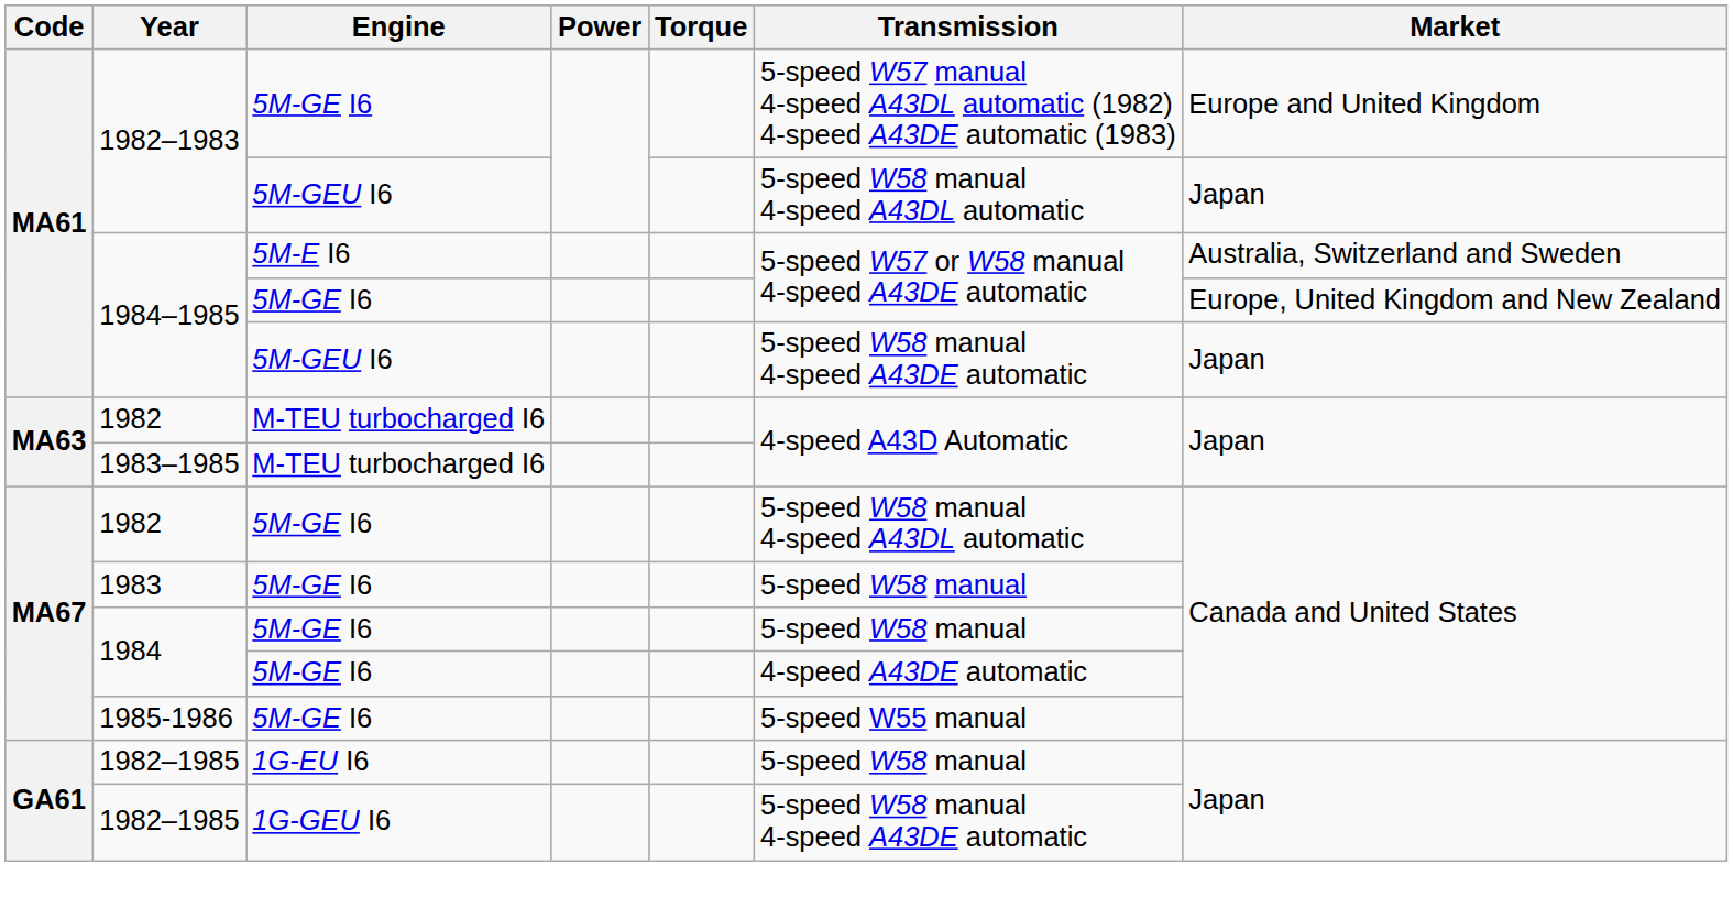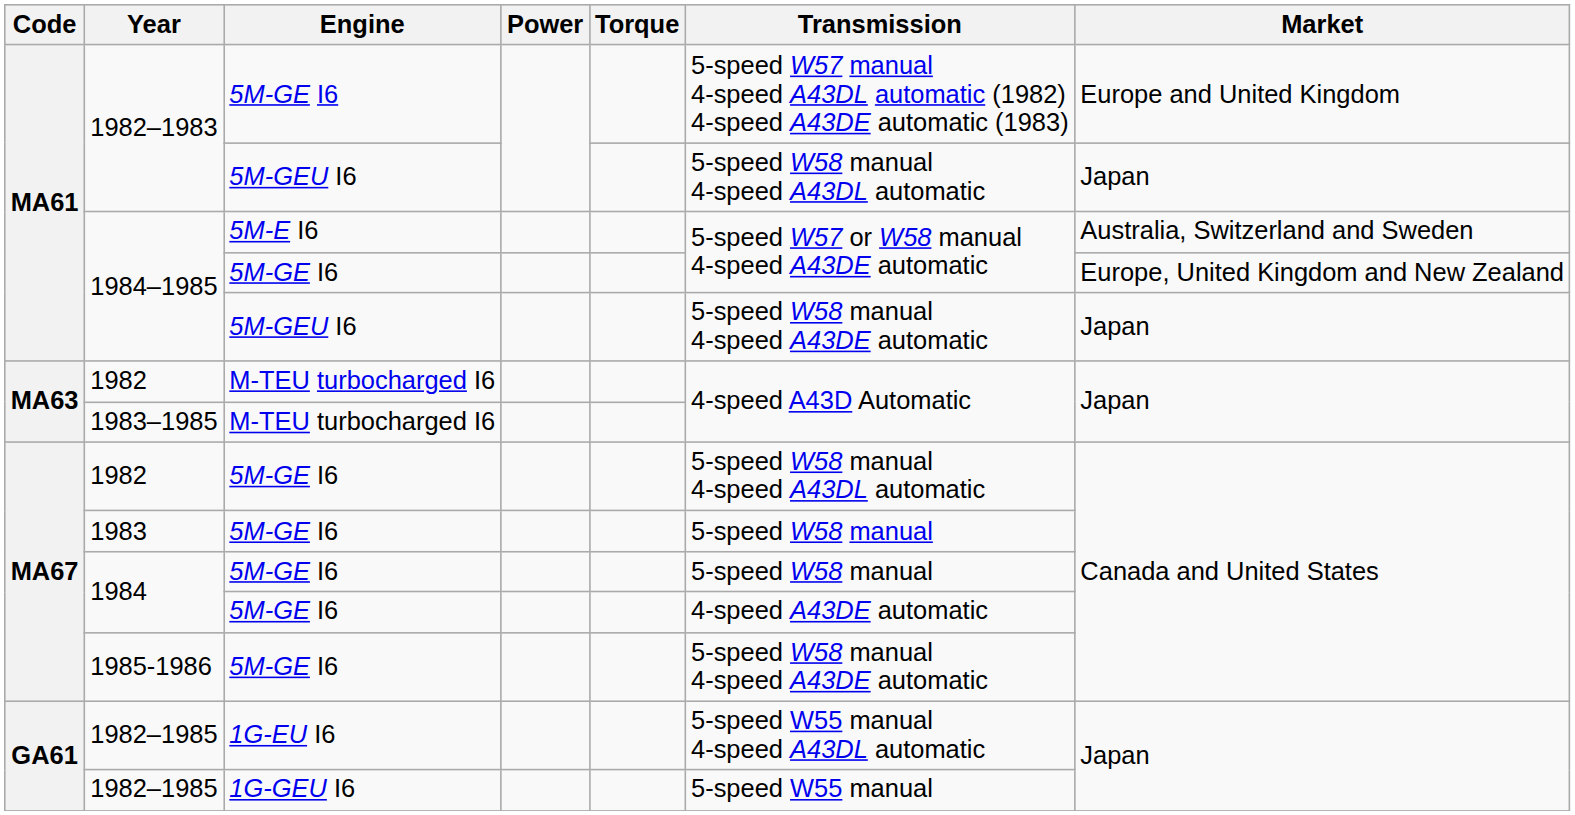 <table class="wikitable">
 <tr>
 <th>Code</th>
 <th>Year</th>
 <th>Engine</th>
 <th>Power</th>
 <th>Torque</th>
 <th>Transmission</th>
 <th>Market</th>
 </tr>
 <tr>
 <th rowspan=5>MA61</th>
 <td rowspan=2>1982–1983</td>
 <td> <em><a href='#'>5M-GE</a></em> <a href='#'>I6</a></td>
 <td rowspan="2"></td>
 <td></td>
 <td>5-speed <em><a href='#'>W57</a></em> <a href='#'>manual</a><br>4-speed <em><a href='#'>A43DL</a></em> <a href='#'>automatic</a> (1982)<br>4-speed <em><a href='#'>A43DE</a></em> automatic (1983)</td>
 <td>Europe and United Kingdom</td>
 </tr>
 <tr>
 <td> <em><a href='#'>5M-GEU</a></em> I6</td>
 <td></td>
 <td>5-speed <em><a href='#'>W58</a></em> manual<br>4-speed <em><a href='#'>A43DL</a></em> automatic</td>
 <td>Japan</td>
 </tr>
 <tr>
 <td rowspan=3>1984–1985</td>
 <td> <em><a href='#'>5M-E</a></em> I6</td>
 <td></td>
 <td></td>
 <td rowspan=2>5-speed <em><a href='#'>W57</a></em> or <em><a href='#'>W58</a></em> manual<br>4-speed <em><a href='#'>A43DE</a></em> automatic</td>
 <td>Australia, Switzerland and Sweden</td>
 </tr>
 <tr>
 <td> <em><a href='#'>5M-GE</a></em> I6</td>
 <td></td>
 <td></td>
 <td>Europe, United Kingdom and New Zealand</td>
 </tr>
 <tr>
 <td> <em><a href='#'>5M-GEU</a></em> I6</td>
 <td></td>
 <td></td>
 <td>5-speed <em><a href='#'>W58</a></em> manual<br>4-speed <em><a href='#'>A43DE</a></em> automatic</td>
 <td>Japan</td>
 </tr>
 <tr>
 <th rowspan=2>MA63</th>
 <td>1982</td>
 <td> <a href='#'>M-TEU</a> <a href='#'>turbocharged</a> I6</td>
 <td></td>
 <td></td>
 <td rowspan=2>4-speed <a href='#'>A43D</a> Automatic</td>
 <td rowspan=2>Japan</td>
 </tr>
 <tr>
 <td>1983–1985</td>
 <td> <a href='#'>M-TEU</a> turbocharged I6</td>
 <td></td>
 <td></td>
 </tr>
 <tr>
 <th rowspan=5>MA67</th>
 <td>1982</td>
 <td> <em><a href='#'>5M-GE</a></em> I6</td>
 <td></td>
 <td></td>
 <td>5-speed <em><a href='#'>W58</a></em> manual<br>4-speed <em><a href='#'>A43DL</a></em> automatic</td>
 <td rowspan=5>Canada and United States</td>
 </tr>
 <tr>
 <td>1983</td>
 <td> <em><a href='#'>5M-GE</a></em> I6</td>
 <td></td>
 <td></td>
 <td>5-speed <em><a href='#'>W58</a></em> <a href='#'>manual</a></td>
 </tr>
 <tr>
 <td rowspan=2>1984</td>
 <td> <em><a href='#'>5M-GE</a></em> I6</td>
 <td></td>
 <td></td>
 <td>5-speed <em><a href='#'>W58</a></em> manual</td>
 </tr>
 <tr>
 <td> <em><a href='#'>5M-GE</a></em> I6</td>
 <td></td>
 <td></td>
 <td>4-speed <em><a href='#'>A43DE</a></em> automatic</td>
 </tr>
 <tr>
 <td>1985-1986</td>
 <td> <em><a href='#'>5M-GE</a></em> I6</td>
 <td></td>
 <td></td>
-<td>5-speed <a href='#'>W55</a> manual</td>
+<td>5-speed <em><a href='#'>W58</a></em> manual<br>4-speed <em><a href='#'>A43DE</a></em> automatic</td>
 </tr>
 <tr>
 <th rowspan=2>GA61</th>
 <td>1982–1985</td>
 <td> <em><a href='#'>1G-EU</a></em> I6</td>
 <td></td>
 <td></td>
-<td>5-speed <em><a href='#'>W58</a></em> manual</td>
+<td>5-speed <a href='#'>W55</a> manual<br>4-speed <em><a href='#'>A43DL</a></em> automatic</td>
 <td rowspan=2>Japan</td>
 </tr>
 <tr>
 <td>1982–1985</td>
 <td> <em><a href='#'>1G-GEU</a></em> I6</td>
 <td></td>
 <td></td>
-<td>5-speed <em><a href='#'>W58</a></em> manual<br>4-speed <em><a href='#'>A43DE</a></em> automatic</td>
+<td>5-speed <a href='#'>W55</a> manual</td>
 </tr>
 </table>
